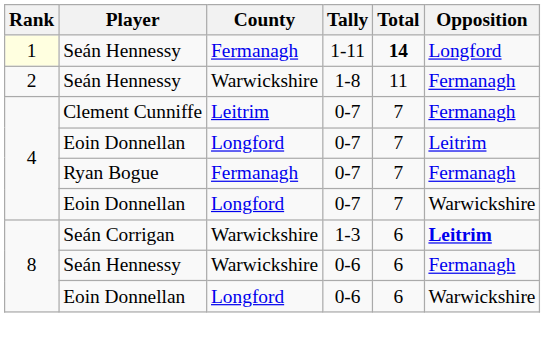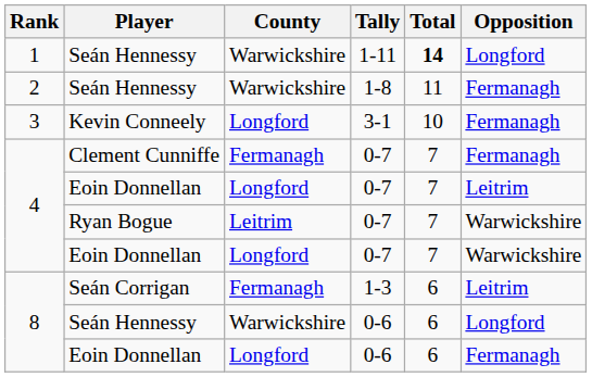 <table class="wikitable">
 <tr>
 <th>Rank</th>
 <th>Player</th>
 <th>County</th>
 <th>Tally</th>
 <th>Total</th>
 <th>Opposition</th>
 </tr>
 <tr>
-<td rowspan=1 align=center style="background: lightyellow;">1</td>
+<td rowspan=1 align=center>1</td>
 <td>Seán Hennessy</td>
-<td><a href='#'>Fermanagh</a></td>
+<td>Warwickshire</td>
 <td align=center>1-11</td>
 <td align=center><strong>14</strong></td>
 <td><a href='#'>Longford</a></td>
 </tr>
 <tr>
 <td rowspan=1 align=center>2</td>
 <td>Seán Hennessy</td>
 <td>Warwickshire</td>
 <td align=center>1-8</td>
 <td align=center>11</td>
 <td><a href='#'>Fermanagh</a></td>
 </tr>
 <tr>
+<td rowspan=1 align=center>3</td>
+<td>Kevin Conneely</td>
+<td><a href='#'>Longford</a></td>
+<td align=center>3-1</td>
+<td align=center>10</td>
+<td><a href='#'>Fermanagh</a></td>
+</tr>
+<tr>
 <td rowspan=4 align=center>4</td>
 <td>Clement Cunniffe</td>
-<td><a href='#'>Leitrim</a></td>
+<td><a href='#'>Fermanagh</a></td>
 <td align=center>0-7</td>
 <td align=center>7</td>
 <td><a href='#'>Fermanagh</a></td>
 </tr>
 <tr>
 <td>Eoin Donnellan</td>
 <td><a href='#'>Longford</a></td>
 <td align=center>0-7</td>
 <td align=center>7</td>
 <td><a href='#'>Leitrim</a></td>
 </tr>
 <tr>
 <td>Ryan Bogue</td>
-<td><a href='#'>Fermanagh</a></td>
+<td><a href='#'>Leitrim</a></td>
 <td align=center>0-7</td>
 <td align=center>7</td>
-<td><a href='#'>Fermanagh</a></td>
+<td>Warwickshire</td>
 </tr>
 <tr>
 <td>Eoin Donnellan</td>
 <td><a href='#'>Longford</a></td>
 <td align=center>0-7</td>
 <td align=center>7</td>
 <td>Warwickshire</td>
 </tr>
 <tr>
 <td rowspan=3 align=center>8</td>
 <td>Seán Corrigan</td>
-<td>Warwickshire</td>
+<td><a href='#'>Fermanagh</a></td>
 <td align=center>1-3</td>
 <td align=center>6</td>
-<td><strong><a href='#'>Leitrim</a></strong></td>
+<td><a href='#'>Leitrim</a></td>
 </tr>
 <tr>
 <td>Seán Hennessy</td>
 <td>Warwickshire</td>
 <td align=center>0-6</td>
 <td align=center>6</td>
-<td><a href='#'>Fermanagh</a></td>
+<td><a href='#'>Longford</a></td>
 </tr>
 <tr>
 <td>Eoin Donnellan</td>
 <td><a href='#'>Longford</a></td>
 <td align=center>0-6</td>
 <td align=center>6</td>
-<td>Warwickshire</td>
+<td><a href='#'>Fermanagh</a></td>
 </tr>
 </table>
